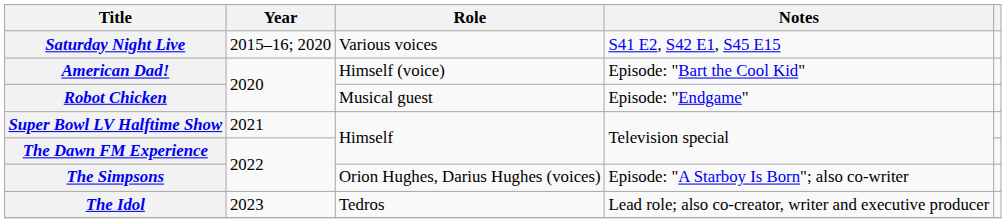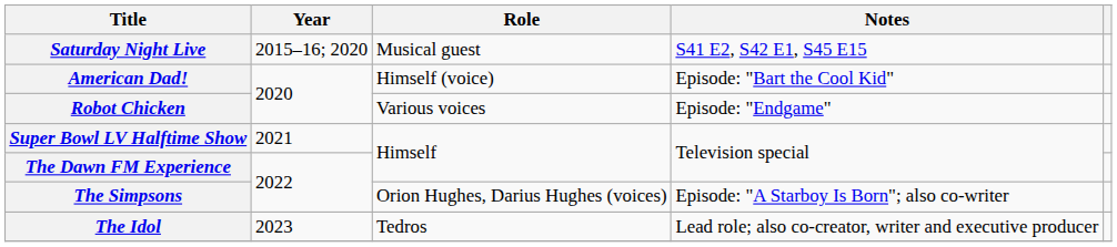 <table class="wikitable sortable plainrowheaders">
 <tr>
 <th scope="col">Title</th>
 <th scope="col">Year</th>
 <th scope="col">Role</th>
 <th scope="col" class="unsortable">Notes</th>
 <th scope="col" class="unsortable"></th>
 </tr>
 <tr>
 <th scope="row"><em><a href='#'>Saturday Night Live</a></em></th>
 <td>2015–16; 2020</td>
-<td>Various voices</td>
+<td>Musical guest</td>
 <td><a href='#'>S41 E2</a>, <a href='#'>S42 E1</a>, <a href='#'>S45 E15</a></td>
 </tr>
 <tr>
 <th scope="row"><em><a href='#'>American Dad!</a></em></th>
 <td rowspan="2">2020</td>
 <td>Himself (voice)</td>
 <td>Episode: "<a href='#'>Bart the Cool Kid</a>"</td>
 <td></td>
 </tr>
 <tr>
 <th scope="row"><em><a href='#'>Robot Chicken</a></em></th>
-<td>Musical guest</td>
+<td>Various voices</td>
 <td>Episode: "<a href='#'>Endgame</a>"</td>
 <td></td>
 </tr>
 <tr>
 <th scope="row"><em><a href='#'>Super Bowl LV Halftime Show</a></em></th>
 <td>2021</td>
 <td rowspan="2">Himself</td>
 <td rowspan="2">Television special</td>
 <td></td>
 </tr>
 <tr>
 <th scope="row"><em><a href='#'>The Dawn FM Experience</a></em></th>
 <td rowspan="2">2022</td>
 <td></td>
 </tr>
 <tr>
 <th scope="row"><em><a href='#'>The Simpsons</a></em></th>
 <td>Orion Hughes, Darius Hughes (voices)</td>
 <td>Episode: "<a href='#'>A Starboy Is Born</a>"; also co-writer</td>
 <td></td>
 </tr>
 <tr>
 <th scope="row"><em><a href='#'>The Idol</a></em></th>
 <td>2023</td>
 <td>Tedros</td>
 <td>Lead role; also co-creator, writer and executive producer</td>
 <td></td>
 </tr>
 <tr>
 </tr>
 </table>
